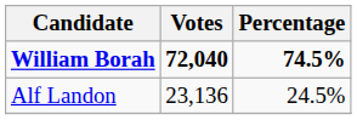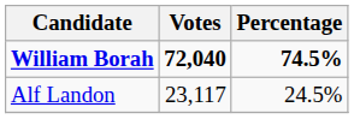 <table class="wikitable" style="text-align:right;">
 <tr>
 <th>Candidate</th>
 <th>Votes</th>
 <th>Percentage</th>
 </tr>
 <tr>
 <td style="text-align:left;"><strong><a href='#'>William Borah</a></strong></td>
 <td><strong>72,040</strong></td>
 <td><strong>74.5%</strong></td>
 </tr>
 <tr>
 <td style="text-align:left;"><a href='#'>Alf Landon</a></td>
-<td>23,136</td>
+<td>23,117</td>
 <td>24.5%</td>
 </tr>
 <tr>
 </tr>
 </table>
